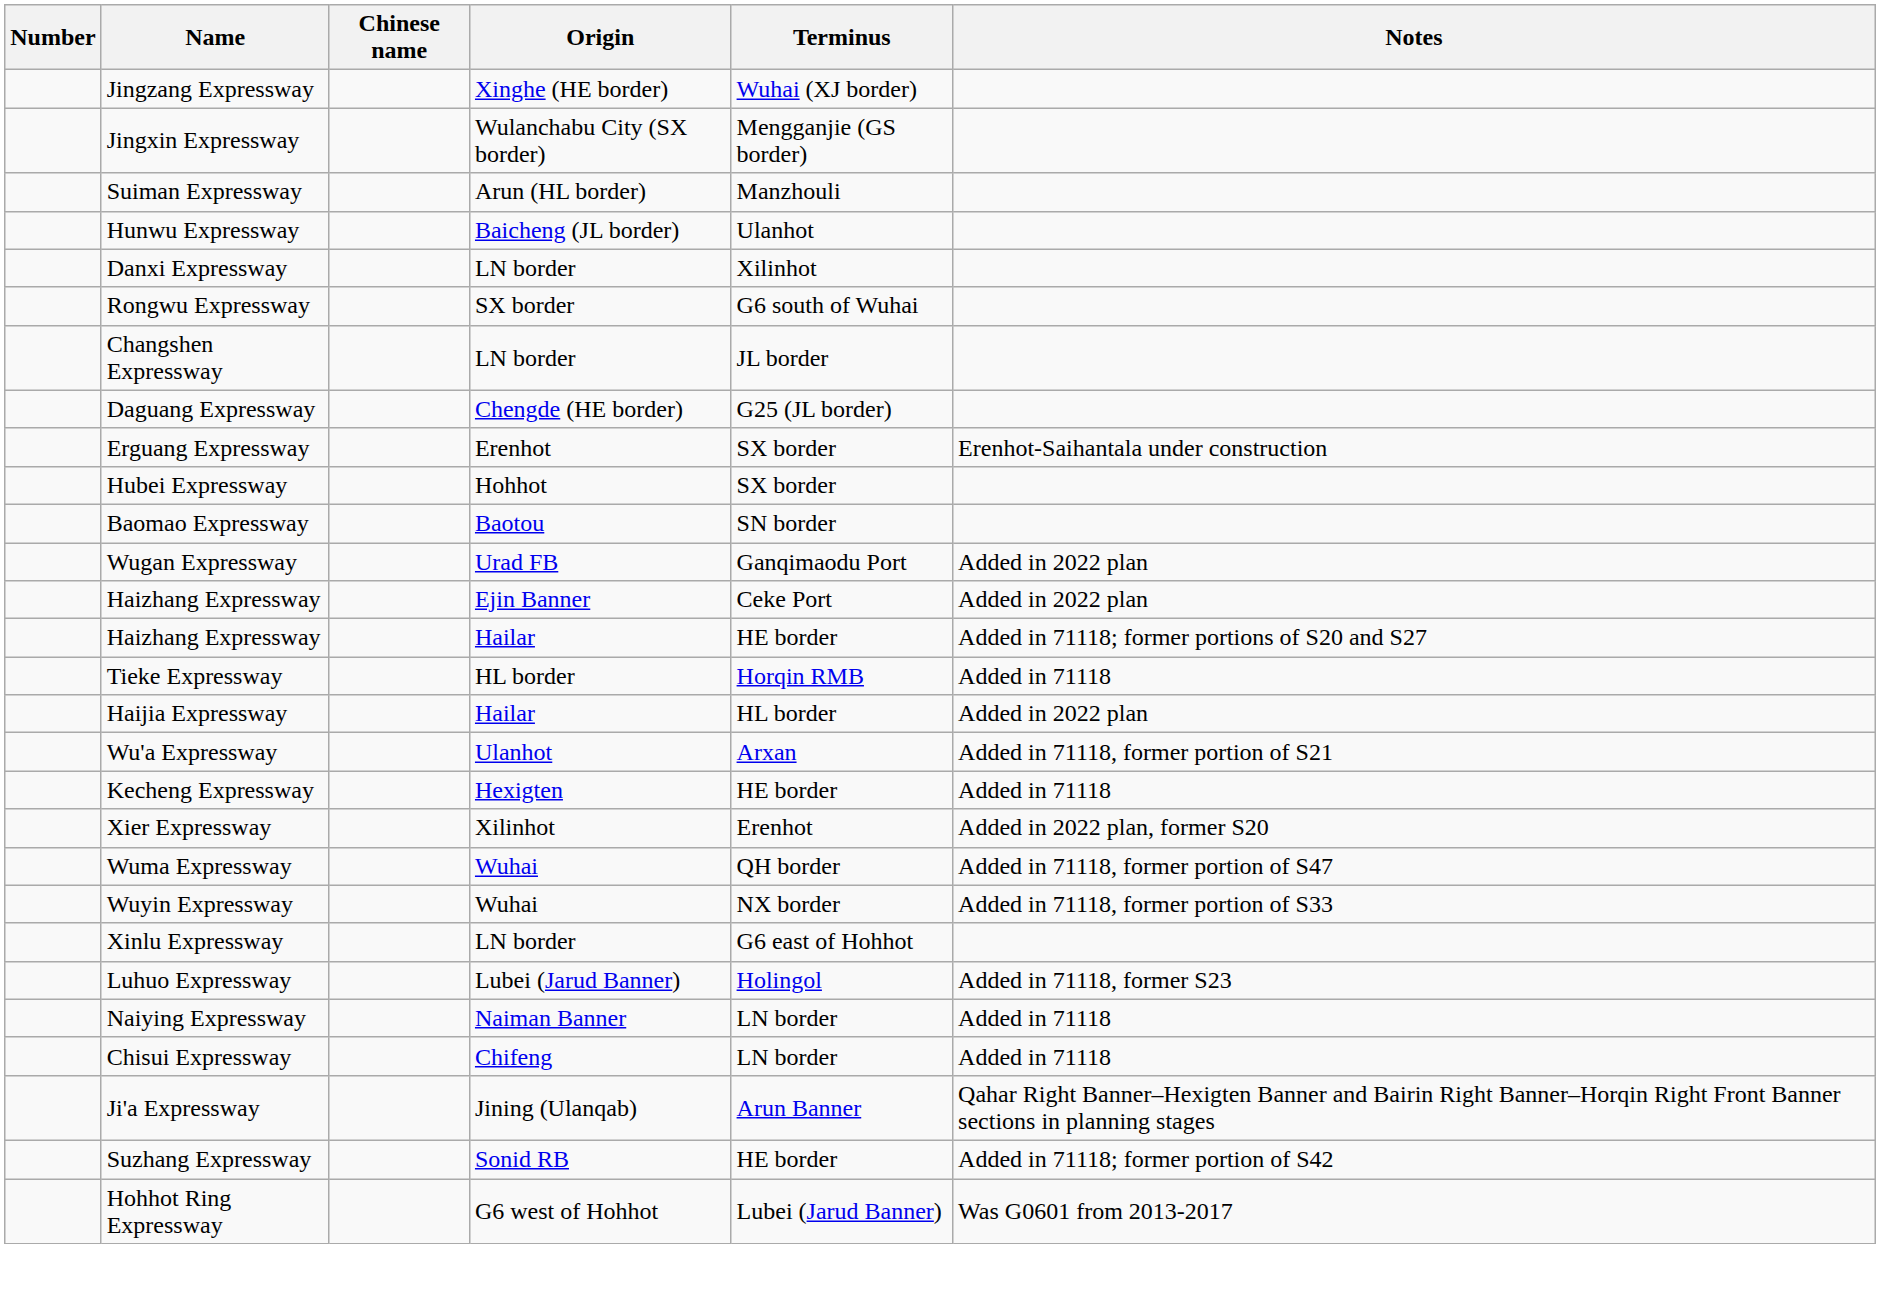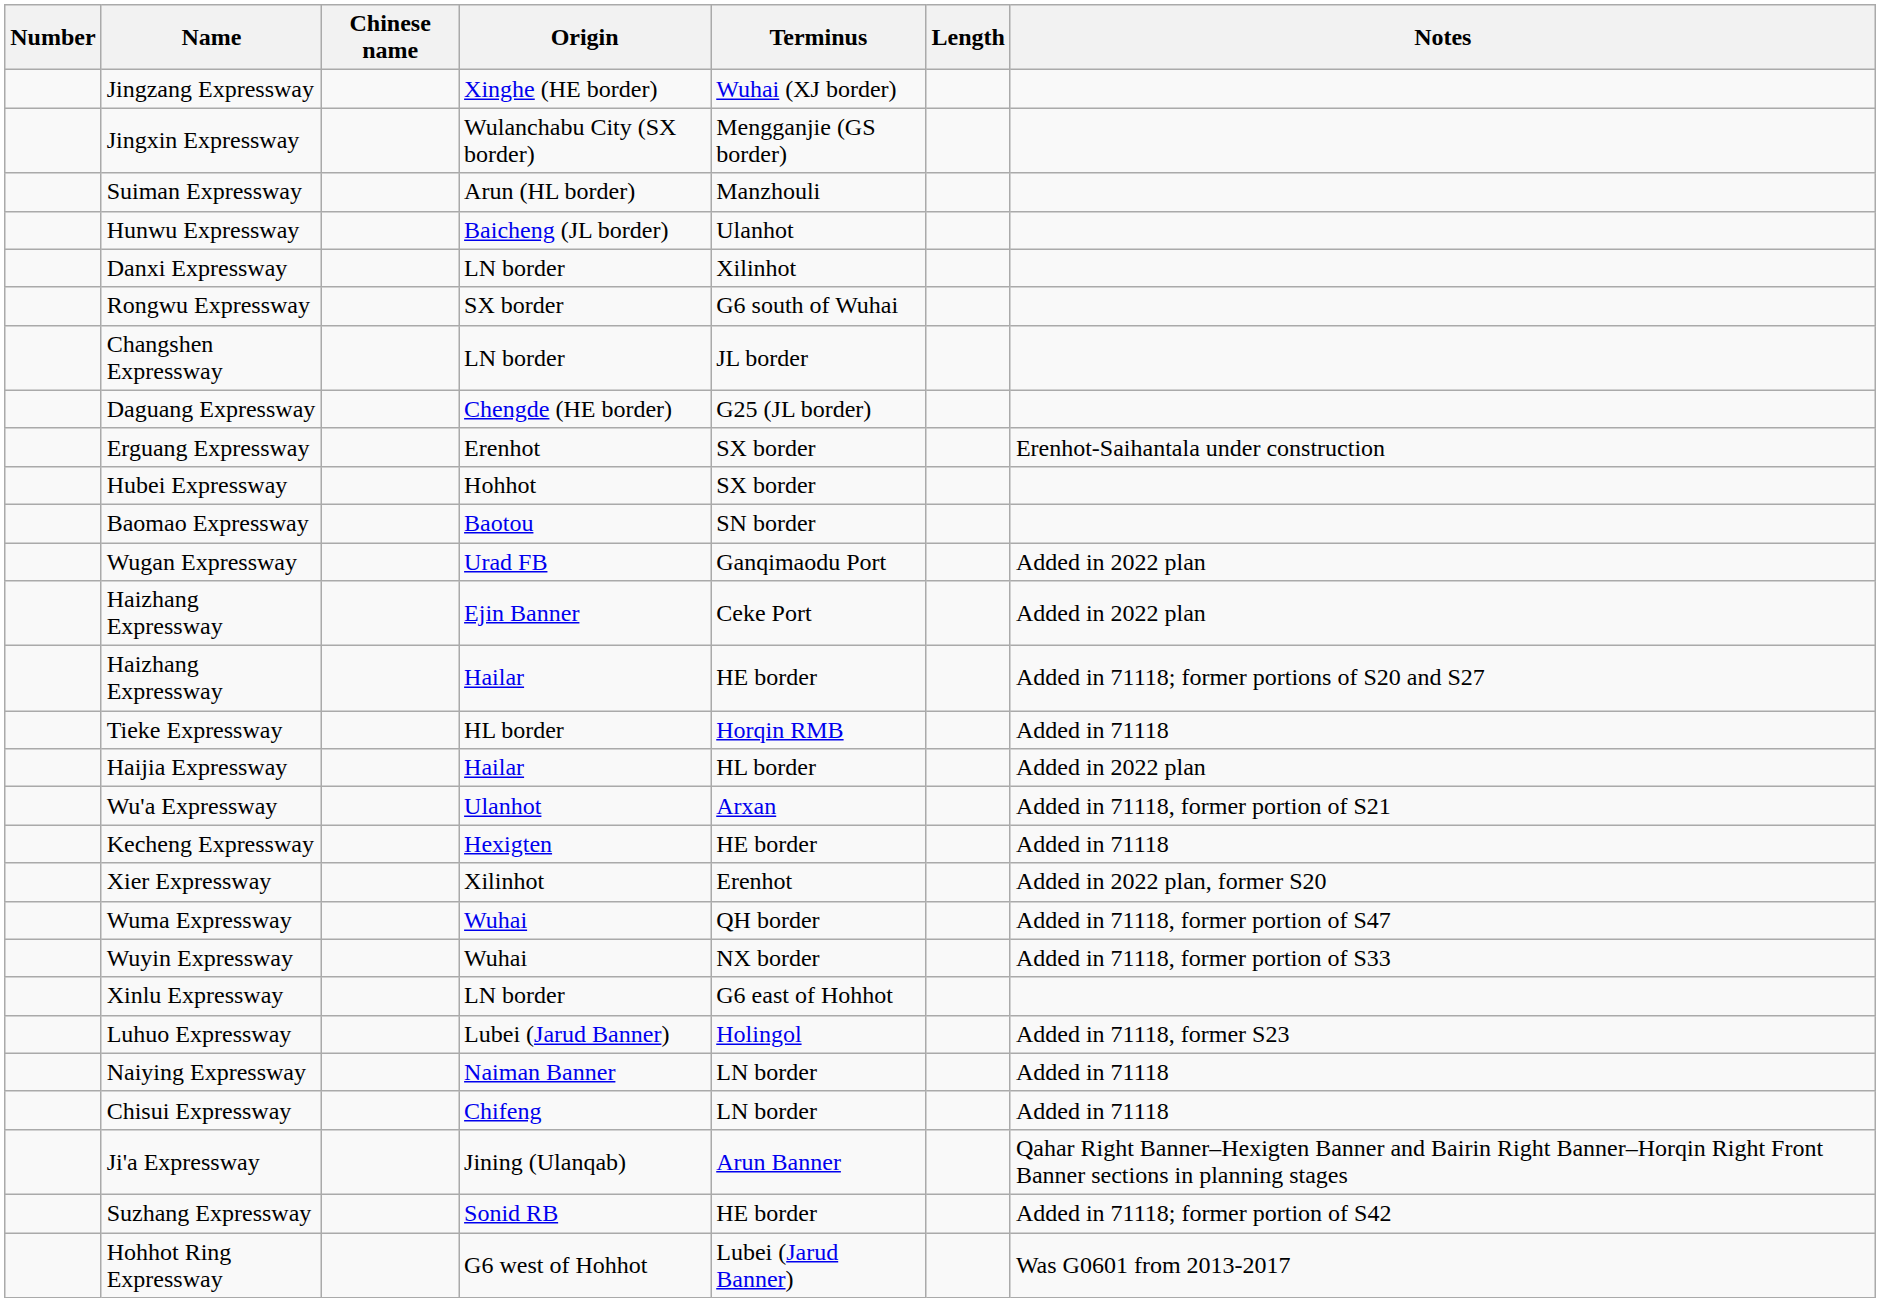 <table class="wikitable sortable">
 <tr>
 <th>Number</th>
 <th>Name</th>
 <th>Chinese name</th>
 <th>Origin</th>
 <th>Terminus</th>
+<th>Length</th>
 <th>Notes</th>
 </tr>
 <tr>
 <td></td>
 <td>Jingzang Expressway</td>
 <td></td>
 <td><a href='#'>Xinghe</a> (HE border)</td>
 <td><a href='#'>Wuhai</a> (XJ border)</td>
 <td></td>
+<td></td>
 </tr>
 <tr>
 <td></td>
 <td>Jingxin Expressway</td>
 <td></td>
 <td>Wulanchabu City (SX border)</td>
 <td>Mengganjie (GS border)</td>
+<td></td>
 <td></td>
 </tr>
 <tr>
 <td></td>
 <td>Suiman Expressway</td>
 <td></td>
 <td>Arun (HL border)</td>
 <td>Manzhouli</td>
 <td></td>
+<td></td>
 </tr>
 <tr>
 <td></td>
 <td>Hunwu Expressway</td>
 <td></td>
 <td><a href='#'>Baicheng</a> (JL border)</td>
 <td>Ulanhot</td>
+<td></td>
 <td></td>
 </tr>
 <tr>
 <td></td>
 <td>Danxi Expressway</td>
 <td></td>
 <td>LN border</td>
 <td>Xilinhot</td>
 <td></td>
+<td></td>
 </tr>
 <tr>
 <td></td>
 <td>Rongwu Expressway</td>
 <td></td>
 <td>SX border</td>
 <td>G6 south of Wuhai</td>
+<td></td>
 <td></td>
 </tr>
 <tr>
 <td></td>
 <td>Changshen Expressway</td>
 <td></td>
 <td>LN border</td>
 <td>JL border</td>
 <td></td>
+<td></td>
 </tr>
 <tr>
 <td></td>
 <td>Daguang Expressway</td>
 <td></td>
 <td><a href='#'>Chengde</a> (HE border)</td>
 <td>G25 (JL border)</td>
 <td></td>
+<td></td>
 </tr>
 <tr>
 <td></td>
 <td>Erguang Expressway</td>
 <td></td>
 <td>Erenhot</td>
 <td>SX border</td>
+<td></td>
 <td>Erenhot-Saihantala under construction</td>
 </tr>
 <tr>
 <td></td>
 <td>Hubei Expressway</td>
 <td></td>
 <td>Hohhot</td>
 <td>SX border</td>
 <td></td>
+<td></td>
 </tr>
 <tr>
 <td></td>
 <td>Baomao Expressway</td>
 <td></td>
 <td><a href='#'>Baotou</a></td>
 <td>SN border</td>
 <td></td>
+<td></td>
 </tr>
 <tr>
 <td></td>
 <td>Wugan Expressway</td>
 <td></td>
 <td><a href='#'>Urad FB</a></td>
 <td>Ganqimaodu Port</td>
+<td></td>
 <td>Added in 2022 plan</td>
 </tr>
 <tr>
 <td></td>
 <td>Haizhang Expressway</td>
 <td></td>
 <td><a href='#'>Ejin Banner</a></td>
 <td>Ceke Port</td>
+<td></td>
 <td>Added in 2022 plan</td>
 </tr>
 <tr>
 <td></td>
 <td>Haizhang Expressway</td>
 <td></td>
 <td><a href='#'>Hailar</a></td>
 <td>HE border</td>
+<td></td>
 <td>Added in 71118; former portions of S20 and S27</td>
 </tr>
 <tr>
 <td></td>
 <td>Tieke Expressway</td>
 <td></td>
 <td>HL border</td>
 <td><a href='#'>Horqin RMB</a></td>
+<td></td>
 <td>Added in 71118</td>
 </tr>
 <tr>
 <td></td>
 <td>Haijia Expressway</td>
 <td></td>
 <td><a href='#'>Hailar</a></td>
 <td>HL border</td>
+<td></td>
 <td>Added in 2022 plan</td>
 </tr>
 <tr>
 <td></td>
 <td>Wu'a Expressway</td>
 <td></td>
 <td><a href='#'>Ulanhot</a></td>
 <td><a href='#'>Arxan</a></td>
+<td></td>
 <td>Added in 71118, former portion of S21</td>
 </tr>
 <tr>
 <td></td>
 <td>Kecheng Expressway</td>
 <td></td>
 <td><a href='#'>Hexigten</a></td>
 <td>HE border</td>
+<td></td>
 <td>Added in 71118</td>
 </tr>
 <tr>
 <td></td>
 <td>Xier Expressway</td>
 <td></td>
 <td>Xilinhot</td>
 <td>Erenhot</td>
+<td></td>
 <td>Added in 2022 plan, former S20</td>
 </tr>
 <tr>
 <td></td>
 <td>Wuma Expressway</td>
 <td></td>
 <td><a href='#'>Wuhai</a></td>
 <td>QH border</td>
+<td></td>
 <td>Added in 71118, former portion of S47</td>
 </tr>
 <tr>
 <td></td>
 <td>Wuyin Expressway</td>
 <td></td>
 <td>Wuhai</td>
 <td>NX border</td>
+<td></td>
 <td>Added in 71118, former portion of S33</td>
 </tr>
 <tr>
 <td></td>
 <td>Xinlu Expressway</td>
 <td></td>
 <td>LN border</td>
 <td>G6 east of Hohhot</td>
 <td></td>
+<td></td>
 </tr>
 <tr>
 <td></td>
 <td>Luhuo Expressway</td>
 <td></td>
 <td>Lubei (<a href='#'>Jarud Banner</a>)</td>
 <td><a href='#'>Holingol</a></td>
+<td></td>
 <td>Added in 71118, former S23</td>
 </tr>
 <tr>
 <td></td>
 <td>Naiying Expressway</td>
 <td></td>
 <td><a href='#'>Naiman Banner</a></td>
 <td>LN border</td>
+<td></td>
 <td>Added in 71118</td>
 </tr>
 <tr>
 <td></td>
 <td>Chisui Expressway</td>
 <td></td>
 <td><a href='#'>Chifeng</a></td>
 <td>LN border</td>
+<td></td>
 <td>Added in 71118</td>
 </tr>
 <tr>
 <td></td>
 <td>Ji'a Expressway</td>
 <td></td>
 <td>Jining (Ulanqab)</td>
 <td><a href='#'>Arun Banner</a></td>
+<td></td>
 <td>Qahar Right Banner–Hexigten Banner and Bairin Right Banner–Horqin Right Front Banner sections in planning stages</td>
 </tr>
 <tr>
 <td></td>
 <td>Suzhang Expressway</td>
 <td></td>
 <td><a href='#'>Sonid RB</a></td>
 <td>HE border</td>
+<td></td>
 <td>Added in 71118; former portion of S42</td>
 </tr>
 <tr>
 <td></td>
 <td>Hohhot Ring Expressway</td>
 <td></td>
 <td>G6 west of Hohhot</td>
 <td>Lubei (<a href='#'>Jarud Banner</a>)</td>
+<td></td>
 <td>Was G0601 from 2013-2017</td>
 </tr>
 </table>
